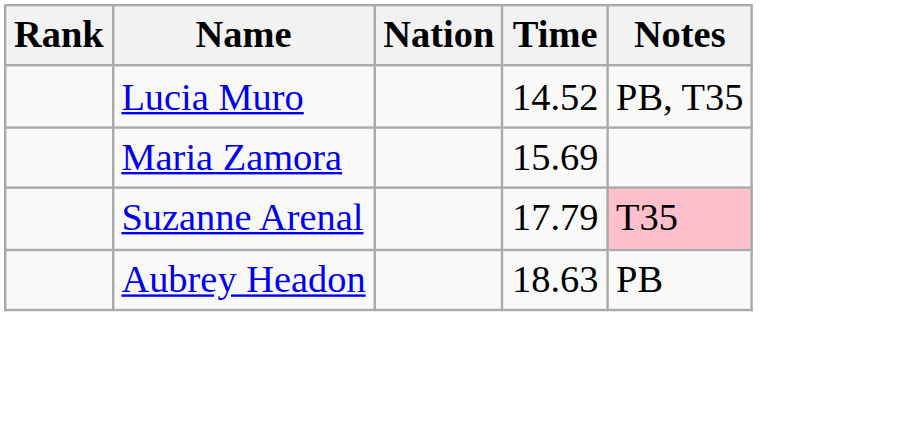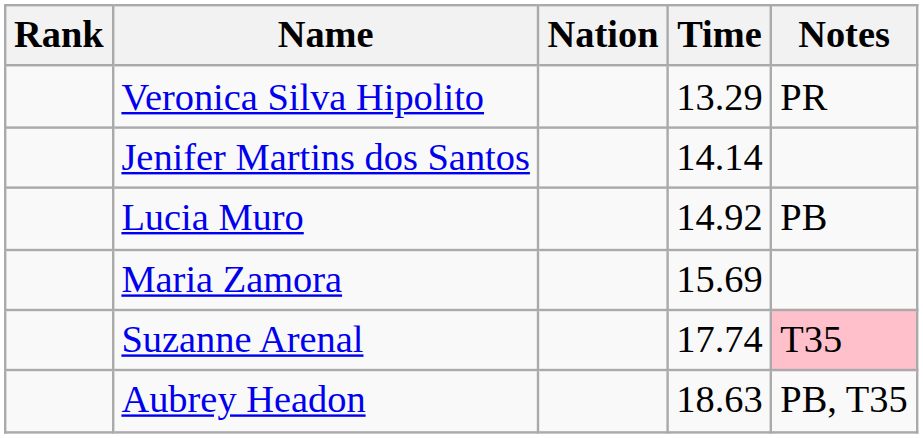 <table class="wikitable sortable">
 <tr>
 <th>Rank</th>
 <th>Name</th>
 <th>Nation</th>
 <th>Time</th>
 <th>Notes</th>
 </tr>
 <tr>
 <td></td>
+<td><a href='#'>Veronica Silva Hipolito</a></td>
+<td></td>
+<td>13.29</td>
+<td>PR</td>
+</tr>
+<tr>
+<td></td>
+<td><a href='#'>Jenifer Martins dos Santos</a></td>
+<td></td>
+<td>14.14</td>
+<td></td>
+</tr>
+<tr>
+<td></td>
 <td><a href='#'>Lucia Muro</a></td>
 <td></td>
-<td>14.52</td>
-<td>PB, T35</td>
+<td>14.92</td>
+<td>PB</td>
 </tr>
 <tr>
 <td></td>
 <td><a href='#'>Maria Zamora</a></td>
 <td></td>
 <td>15.69</td>
 <td></td>
 </tr>
 <tr>
 <td></td>
 <td><a href='#'>Suzanne Arenal</a></td>
 <td></td>
-<td>17.79</td>
+<td>17.74</td>
 <td style="background: pink;">T35</td>
 </tr>
 <tr>
 <td></td>
 <td><a href='#'>Aubrey Headon</a></td>
 <td></td>
 <td>18.63</td>
-<td>PB</td>
+<td>PB, T35</td>
 </tr>
 </table>
